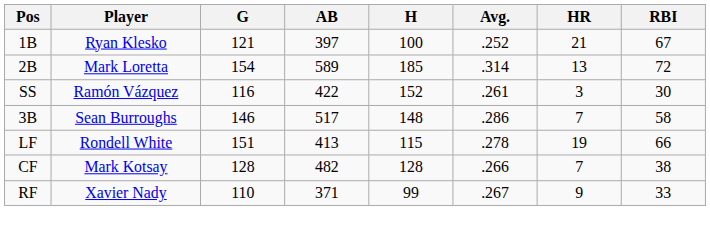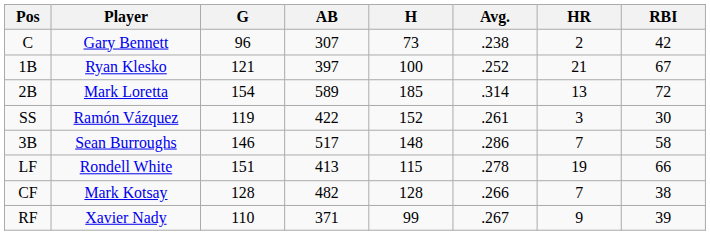 <table class="wikitable sortable">
 <tr>
 <th bgcolor="#DDDDFF" width="5%">Pos</th>
 <th bgcolor="#DDDDFF" width="16%">Player</th>
 <th bgcolor="#DDDDFF" width="9%">G</th>
 <th bgcolor="#DDDDFF" width="9%">AB</th>
 <th bgcolor="#DDDDFF" width="9%">H</th>
 <th bgcolor="#DDDDFF" width="9%">Avg.</th>
 <th bgcolor="#DDDDFF" width="9%">HR</th>
 <th bgcolor="#DDDDFF" width="9%">RBI</th>
+</tr>
+<tr align=center>
+<td>C</td>
+<td><a href='#'>Gary Bennett</a></td>
+<td>96</td>
+<td>307</td>
+<td>73</td>
+<td>.238</td>
+<td>2</td>
+<td>42</td>
 </tr>
 <tr align=center>
 <td>1B</td>
 <td><a href='#'>Ryan Klesko</a></td>
 <td>121</td>
 <td>397</td>
 <td>100</td>
 <td>.252</td>
 <td>21</td>
 <td>67</td>
 </tr>
 <tr align=center>
 <td>2B</td>
 <td><a href='#'>Mark Loretta</a></td>
 <td>154</td>
 <td>589</td>
 <td>185</td>
 <td>.314</td>
 <td>13</td>
 <td>72</td>
 </tr>
 <tr align=center>
 <td>SS</td>
 <td><a href='#'>Ramón Vázquez</a></td>
-<td>116</td>
+<td>119</td>
 <td>422</td>
 <td>152</td>
 <td>.261</td>
 <td>3</td>
 <td>30</td>
 </tr>
 <tr align=center>
 <td>3B</td>
 <td><a href='#'>Sean Burroughs</a></td>
 <td>146</td>
 <td>517</td>
 <td>148</td>
 <td>.286</td>
 <td>7</td>
 <td>58</td>
 </tr>
 <tr align=center>
 <td>LF</td>
 <td><a href='#'>Rondell White</a></td>
 <td>151</td>
 <td>413</td>
 <td>115</td>
 <td>.278</td>
 <td>19</td>
 <td>66</td>
 </tr>
 <tr align=center>
 <td>CF</td>
 <td><a href='#'>Mark Kotsay</a></td>
 <td>128</td>
 <td>482</td>
 <td>128</td>
 <td>.266</td>
 <td>7</td>
 <td>38</td>
 </tr>
 <tr align=center>
 <td>RF</td>
 <td><a href='#'>Xavier Nady</a></td>
 <td>110</td>
 <td>371</td>
 <td>99</td>
 <td>.267</td>
 <td>9</td>
-<td>33</td>
+<td>39</td>
 </tr>
 </table>
